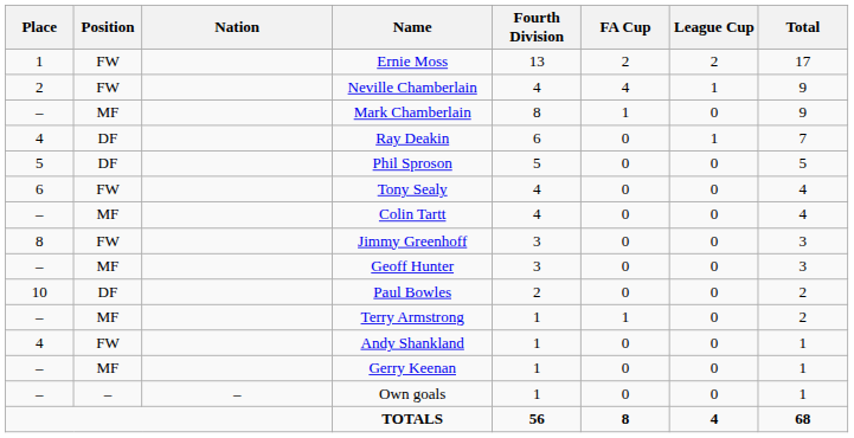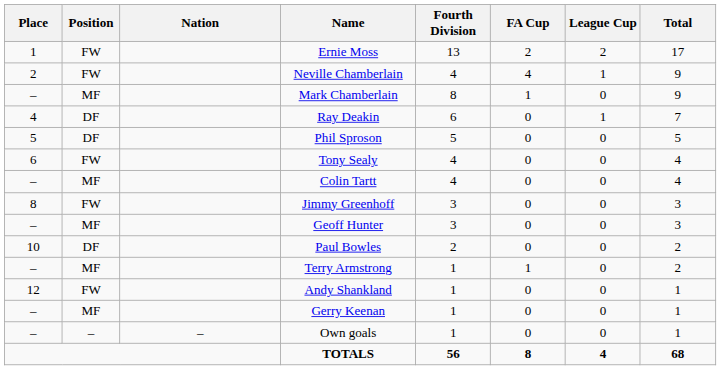 <table class="wikitable" style="font-size: 95%; text-align: center;">
 <tr>
 <th width=60>Place</th>
 <th width=60>Position</th>
 <th width=180>Nation</th>
 <th width=150>Name</th>
 <th width=80>Fourth Division</th>
 <th width=80>FA Cup</th>
 <th width=80>League Cup</th>
 <th width=80>Total</th>
 </tr>
 <tr>
 <td>1</td>
 <td>FW</td>
 <td></td>
 <td><a href='#'>Ernie Moss</a></td>
 <td>13</td>
 <td>2</td>
 <td>2</td>
 <td>17</td>
 </tr>
 <tr>
 <td>2</td>
 <td>FW</td>
 <td></td>
 <td><a href='#'>Neville Chamberlain</a></td>
 <td>4</td>
 <td>4</td>
 <td>1</td>
 <td>9</td>
 </tr>
 <tr>
 <td>–</td>
 <td>MF</td>
 <td></td>
 <td><a href='#'>Mark Chamberlain</a></td>
 <td>8</td>
 <td>1</td>
 <td>0</td>
 <td>9</td>
 </tr>
 <tr>
 <td>4</td>
 <td>DF</td>
 <td></td>
 <td><a href='#'>Ray Deakin</a></td>
 <td>6</td>
 <td>0</td>
 <td>1</td>
 <td>7</td>
 </tr>
 <tr>
 <td>5</td>
 <td>DF</td>
 <td></td>
 <td><a href='#'>Phil Sproson</a></td>
 <td>5</td>
 <td>0</td>
 <td>0</td>
 <td>5</td>
 </tr>
 <tr>
 <td>6</td>
 <td>FW</td>
 <td></td>
 <td><a href='#'>Tony Sealy</a></td>
 <td>4</td>
 <td>0</td>
 <td>0</td>
 <td>4</td>
 </tr>
 <tr>
 <td>–</td>
 <td>MF</td>
 <td></td>
 <td><a href='#'>Colin Tartt</a></td>
 <td>4</td>
 <td>0</td>
 <td>0</td>
 <td>4</td>
 </tr>
 <tr>
 <td>8</td>
 <td>FW</td>
 <td></td>
 <td><a href='#'>Jimmy Greenhoff</a></td>
 <td>3</td>
 <td>0</td>
 <td>0</td>
 <td>3</td>
 </tr>
 <tr>
 <td>–</td>
 <td>MF</td>
 <td></td>
 <td><a href='#'>Geoff Hunter</a></td>
 <td>3</td>
 <td>0</td>
 <td>0</td>
 <td>3</td>
 </tr>
 <tr>
 <td>10</td>
 <td>DF</td>
 <td></td>
 <td><a href='#'>Paul Bowles</a></td>
 <td>2</td>
 <td>0</td>
 <td>0</td>
 <td>2</td>
 </tr>
 <tr>
 <td>–</td>
 <td>MF</td>
 <td></td>
 <td><a href='#'>Terry Armstrong</a></td>
 <td>1</td>
 <td>1</td>
 <td>0</td>
 <td>2</td>
 </tr>
 <tr>
-<td>4</td>
+<td>12</td>
 <td>FW</td>
 <td></td>
 <td><a href='#'>Andy Shankland</a></td>
 <td>1</td>
 <td>0</td>
 <td>0</td>
 <td>1</td>
 </tr>
 <tr>
 <td>–</td>
 <td>MF</td>
 <td></td>
 <td><a href='#'>Gerry Keenan</a></td>
 <td>1</td>
 <td>0</td>
 <td>0</td>
 <td>1</td>
 </tr>
 <tr>
 <td>–</td>
 <td>–</td>
 <td>–</td>
 <td>Own goals</td>
 <td>1</td>
 <td>0</td>
 <td>0</td>
 <td>1</td>
 </tr>
 <tr>
 <td colspan="3"></td>
 <td><strong>TOTALS</strong></td>
 <td><strong>56</strong></td>
 <td><strong>8</strong></td>
 <td><strong>4</strong></td>
 <td><strong>68</strong></td>
 </tr>
 </table>
